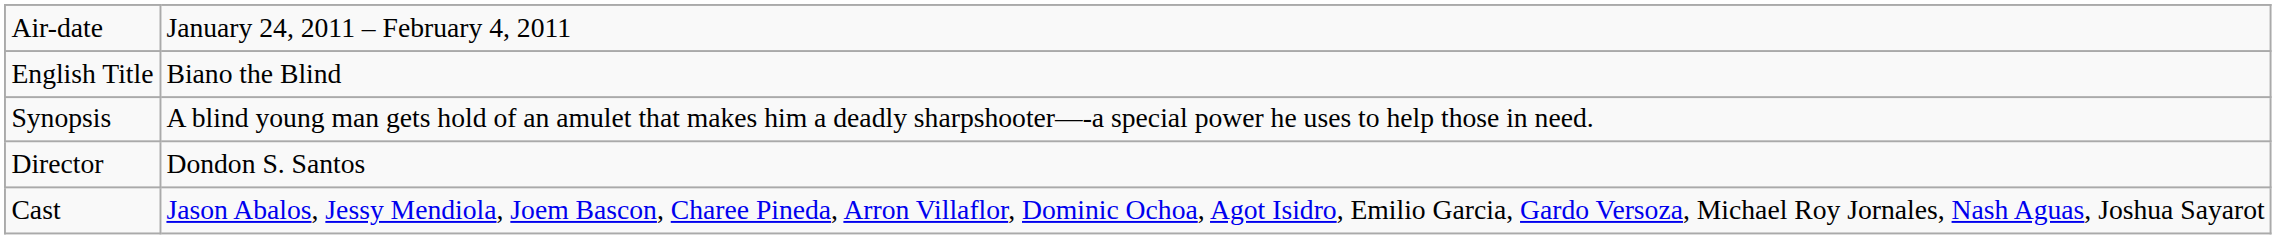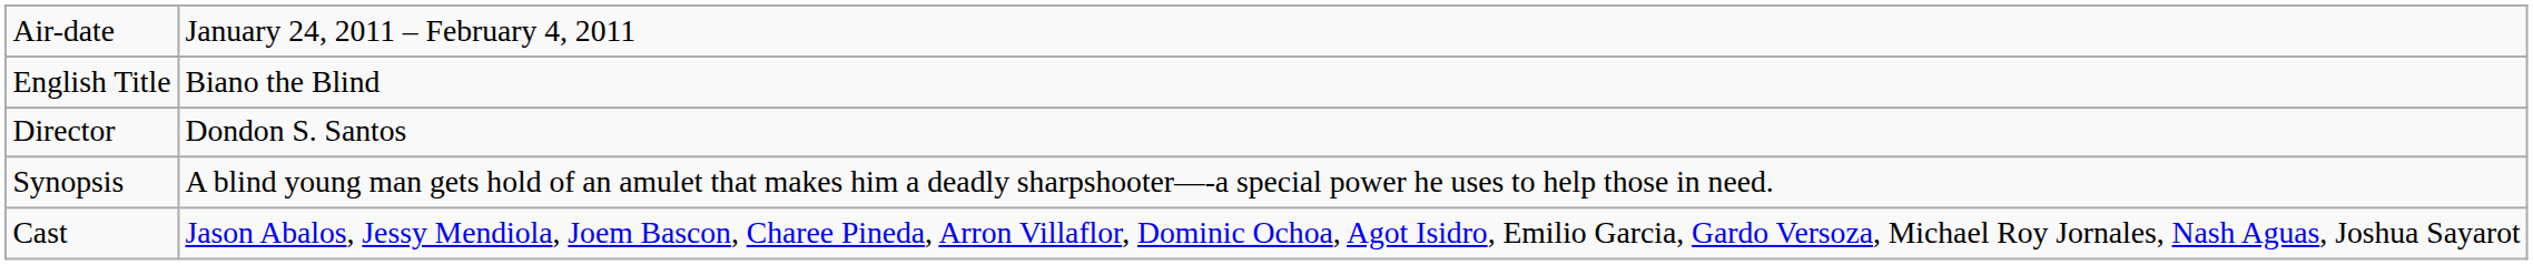 <table class="wikitable" style="font-size:90%;">
 <tr>
 <td>Air-date</td>
 <td>January 24, 2011 – February 4, 2011</td>
 </tr>
 <tr>
 <td>English Title</td>
 <td>Biano the Blind</td>
 </tr>
 <tr>
+<td>Director</td>
+<td>Dondon S. Santos</td>
+</tr>
+<tr>
 <td>Synopsis</td>
 <td>A blind young man gets hold of an amulet that makes him a deadly sharpshooter—-a special power he uses to help those in need.</td>
-</tr>
-<tr>
-<td>Director</td>
-<td>Dondon S. Santos</td>
 </tr>
 <tr>
 <td>Cast</td>
 <td><a href='#'>Jason Abalos</a>, <a href='#'>Jessy Mendiola</a>, <a href='#'>Joem Bascon</a>, <a href='#'>Charee Pineda</a>, <a href='#'>Arron Villaflor</a>, <a href='#'>Dominic Ochoa</a>, <a href='#'>Agot Isidro</a>, Emilio Garcia, <a href='#'>Gardo Versoza</a>, Michael Roy Jornales, <a href='#'>Nash Aguas</a>, Joshua Sayarot</td>
 </tr>
 </table>
